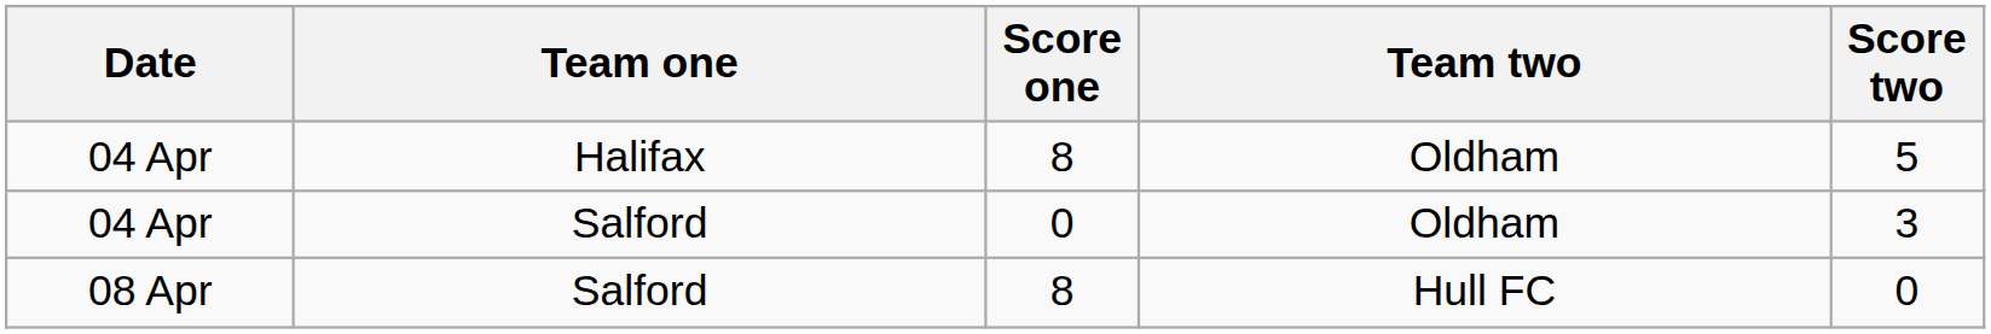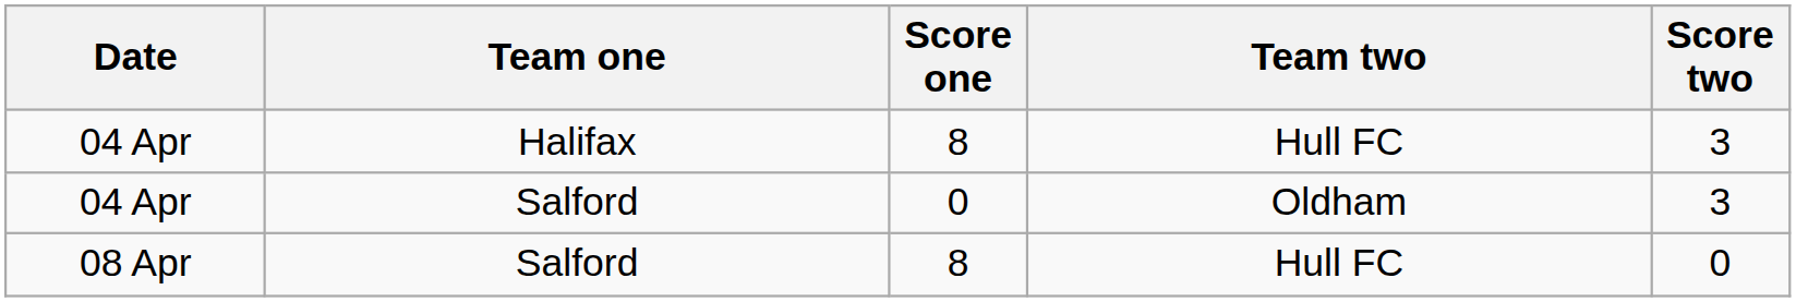 <table class="wikitable" style="text-align: center">
 <tr>
 <th width=100>Date</th>
 <th width=250>Team one</th>
 <th width=50>Score one</th>
 <th width=250>Team two</th>
 <th width=50>Score two</th>
 </tr>
 <tr>
 <td>04 Apr</td>
 <td>Halifax</td>
 <td>8</td>
-<td>Oldham</td>
-<td>5</td>
+<td>Hull FC</td>
+<td>3</td>
 </tr>
 <tr>
 <td>04 Apr</td>
 <td>Salford</td>
 <td>0</td>
 <td>Oldham</td>
 <td>3</td>
 </tr>
 <tr>
 <td>08 Apr</td>
 <td>Salford</td>
 <td>8</td>
 <td>Hull FC</td>
 <td>0</td>
 </tr>
 </table>
